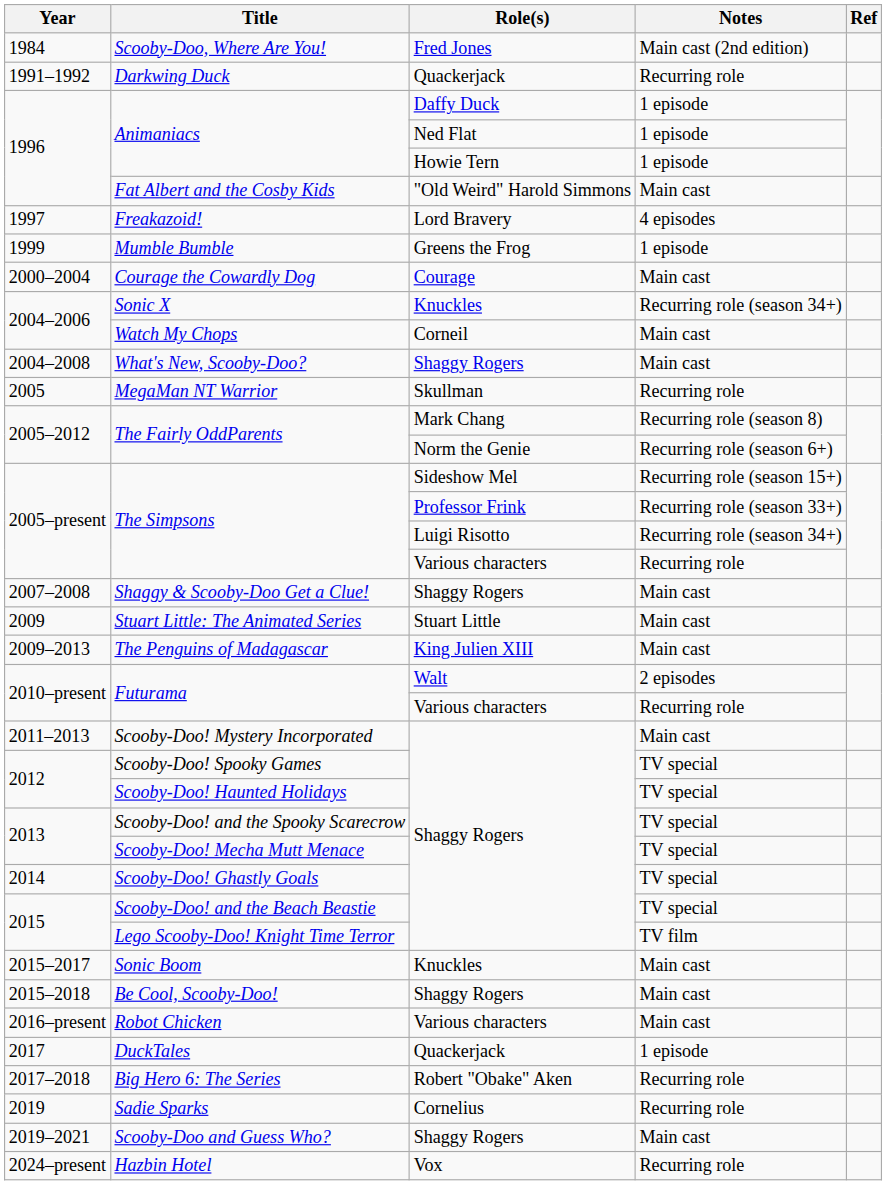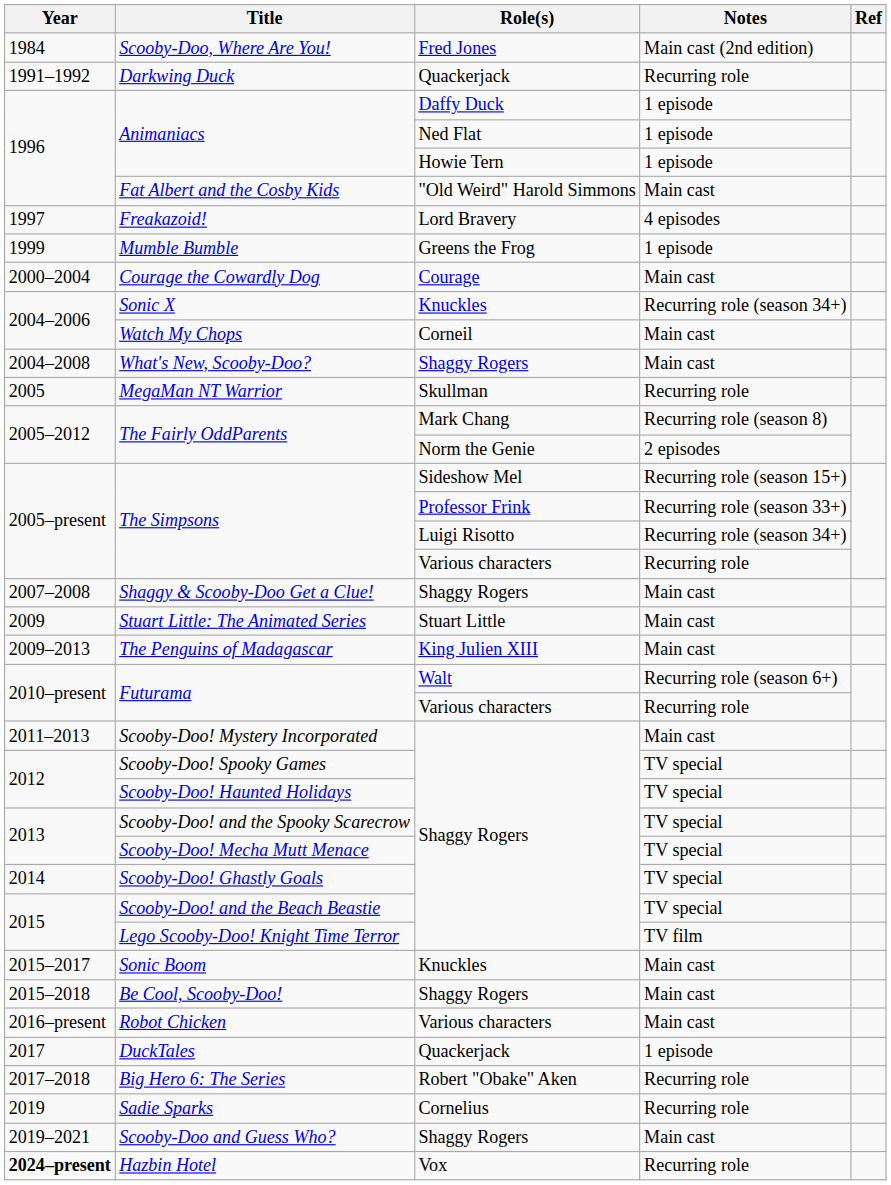 <table class="wikitable plainrowheaders sortable">
 <tr>
 <th scope="col">Year</th>
 <th scope="col">Title</th>
 <th scope="col">Role(s)</th>
 <th scope="col">Notes</th>
 <th scope="col" class="unsortable">Ref</th>
 </tr>
 <tr>
 <td>1984</td>
 <td><em><a href='#'>Scooby-Doo, Where Are You!</a></em></td>
 <td><a href='#'>Fred Jones</a></td>
 <td>Main cast (2nd edition)</td>
 <td></td>
 </tr>
 <tr>
 <td>1991–1992</td>
 <td><em><a href='#'>Darkwing Duck</a></em></td>
 <td>Quackerjack</td>
 <td>Recurring role</td>
 <td></td>
 </tr>
 <tr>
 <td rowspan=4>1996</td>
 <td rowspan=3><em><a href='#'>Animaniacs</a></em></td>
 <td><a href='#'>Daffy Duck</a></td>
 <td>1 episode</td>
 <td rowspan=3></td>
 </tr>
 <tr>
 <td>Ned Flat</td>
 <td>1 episode</td>
 </tr>
 <tr>
 <td>Howie Tern</td>
 <td>1 episode</td>
 </tr>
 <tr>
 <td><em><a href='#'>Fat Albert and the Cosby Kids</a></em></td>
 <td>"Old Weird" Harold Simmons</td>
 <td>Main cast</td>
 <td></td>
 </tr>
 <tr>
 <td>1997</td>
 <td><em><a href='#'>Freakazoid!</a></em></td>
 <td>Lord Bravery</td>
 <td>4 episodes</td>
 <td></td>
 </tr>
 <tr>
 <td>1999</td>
 <td><em><a href='#'>Mumble Bumble</a></em></td>
 <td>Greens the Frog</td>
 <td>1 episode</td>
 <td></td>
 </tr>
 <tr>
 <td>2000–2004</td>
 <td><em><a href='#'>Courage the Cowardly Dog</a></em></td>
 <td><a href='#'>Courage</a></td>
 <td>Main cast</td>
 <td></td>
 </tr>
 <tr>
 <td rowspan=2>2004–2006</td>
 <td><em><a href='#'>Sonic X</a></em></td>
 <td><a href='#'>Knuckles</a></td>
 <td>Recurring role (season 34+)</td>
 <td></td>
 </tr>
 <tr>
 <td><em><a href='#'>Watch My Chops</a></em></td>
 <td>Corneil</td>
 <td>Main cast</td>
 <td></td>
 </tr>
 <tr>
 <td>2004–2008</td>
 <td><em><a href='#'>What's New, Scooby-Doo?</a></em></td>
 <td><a href='#'>Shaggy Rogers</a></td>
 <td>Main cast</td>
 <td></td>
 </tr>
 <tr>
 <td>2005</td>
 <td><em><a href='#'>MegaMan NT Warrior</a></em></td>
 <td>Skullman</td>
 <td>Recurring role</td>
 <td></td>
 </tr>
 <tr>
 <td rowspan=2>2005–2012</td>
 <td rowspan=2><em><a href='#'>The Fairly OddParents</a></em></td>
 <td>Mark Chang</td>
 <td>Recurring role (season 8)</td>
 <td rowspan=2></td>
 </tr>
 <tr>
 <td>Norm the Genie</td>
-<td>Recurring role (season 6+)</td>
+<td>2 episodes</td>
 </tr>
 <tr>
 <td rowspan=4>2005–present</td>
 <td rowspan=4><em><a href='#'>The Simpsons</a></em></td>
 <td>Sideshow Mel</td>
 <td>Recurring role (season 15+)</td>
 <td rowspan=4></td>
 </tr>
 <tr>
 <td><a href='#'>Professor Frink</a></td>
 <td>Recurring role (season 33+)</td>
 </tr>
 <tr>
 <td>Luigi Risotto</td>
 <td>Recurring role (season 34+)</td>
 </tr>
 <tr>
 <td>Various characters</td>
 <td>Recurring role</td>
 </tr>
 <tr>
 <td>2007–2008</td>
 <td><em><a href='#'>Shaggy & Scooby-Doo Get a Clue!</a></em></td>
 <td>Shaggy Rogers</td>
 <td>Main cast</td>
 <td></td>
 </tr>
 <tr>
 <td>2009</td>
 <td><em><a href='#'>Stuart Little: The Animated Series</a></em></td>
 <td>Stuart Little</td>
 <td>Main cast</td>
 <td></td>
 </tr>
 <tr>
 <td>2009–2013</td>
 <td><em><a href='#'>The Penguins of Madagascar</a></em></td>
 <td><a href='#'>King Julien XIII</a></td>
 <td>Main cast</td>
 <td></td>
 </tr>
 <tr>
 <td rowspan=2>2010–present</td>
 <td rowspan=2><em><a href='#'>Futurama</a></em></td>
 <td><a href='#'>Walt</a></td>
-<td>2 episodes</td>
+<td>Recurring role (season 6+)</td>
 <td rowspan=2></td>
 </tr>
 <tr>
 <td>Various characters</td>
 <td>Recurring role</td>
 </tr>
 <tr>
 <td>2011–2013</td>
 <td><em>Scooby-Doo! Mystery Incorporated</em></td>
 <td rowspan=8>Shaggy Rogers</td>
 <td>Main cast</td>
 <td></td>
 </tr>
 <tr>
 <td rowspan=2>2012</td>
 <td><em>Scooby-Doo! Spooky Games</em></td>
 <td>TV special</td>
 <td></td>
 </tr>
 <tr>
 <td><em><a href='#'>Scooby-Doo! Haunted Holidays</a></em></td>
 <td>TV special</td>
 <td></td>
 </tr>
 <tr>
 <td rowspan=2>2013</td>
 <td><em>Scooby-Doo! and the Spooky Scarecrow</em></td>
 <td>TV special</td>
 <td></td>
 </tr>
 <tr>
 <td><em><a href='#'>Scooby-Doo! Mecha Mutt Menace</a></em></td>
 <td>TV special</td>
 <td></td>
 </tr>
 <tr>
 <td>2014</td>
 <td><em><a href='#'>Scooby-Doo! Ghastly Goals</a></em></td>
 <td>TV special</td>
 <td></td>
 </tr>
 <tr>
 <td rowspan=2>2015</td>
 <td><em><a href='#'>Scooby-Doo! and the Beach Beastie</a></em></td>
 <td>TV special</td>
 <td></td>
 </tr>
 <tr>
 <td><em><a href='#'>Lego Scooby-Doo! Knight Time Terror</a></em></td>
 <td>TV film</td>
 <td></td>
 </tr>
 <tr>
 <td>2015–2017</td>
 <td><em><a href='#'>Sonic Boom</a></em></td>
 <td>Knuckles</td>
 <td>Main cast</td>
 <td></td>
 </tr>
 <tr>
 <td>2015–2018</td>
 <td><em><a href='#'>Be Cool, Scooby-Doo!</a></em></td>
 <td>Shaggy Rogers</td>
 <td>Main cast</td>
 <td></td>
 </tr>
 <tr>
 <td>2016–present</td>
 <td><em><a href='#'>Robot Chicken</a></em></td>
 <td>Various characters</td>
 <td>Main cast</td>
 <td></td>
 </tr>
 <tr>
 <td>2017</td>
 <td><em><a href='#'>DuckTales</a></em></td>
 <td>Quackerjack</td>
 <td>1 episode</td>
 <td></td>
 </tr>
 <tr>
 <td>2017–2018</td>
 <td><em><a href='#'>Big Hero 6: The Series</a></em></td>
 <td>Robert "Obake" Aken</td>
 <td>Recurring role</td>
 <td></td>
 </tr>
 <tr>
 <td>2019</td>
 <td><em><a href='#'>Sadie Sparks</a></em></td>
 <td>Cornelius</td>
 <td>Recurring role</td>
 <td></td>
 </tr>
 <tr>
 <td>2019–2021</td>
 <td><em><a href='#'>Scooby-Doo and Guess Who?</a></em></td>
 <td>Shaggy Rogers</td>
 <td>Main cast</td>
 <td></td>
 </tr>
 <tr>
-<td>2024–present</td>
+<td><strong>2024–present</strong></td>
 <td><em><a href='#'>Hazbin Hotel</a></em></td>
 <td>Vox</td>
 <td>Recurring role</td>
 <td></td>
 </tr>
 </table>
